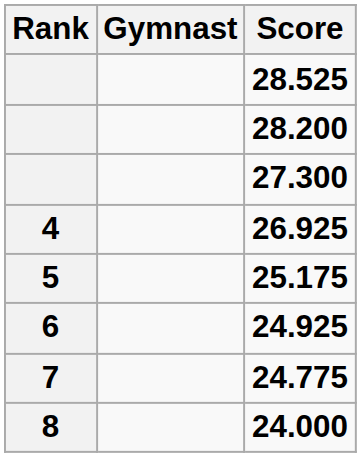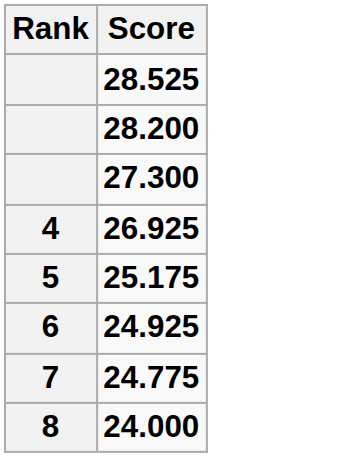 <table class="wikitable sortable">
 <tr>
 <th scope="col">Rank</th>
-<th scope="col">Gymnast</th>
 <th scope="col">Score</th>
 </tr>
 <tr>
 <th scope="row"></th>
-<td></td>
 <td><strong>28.525</strong></td>
 </tr>
 <tr>
 <th scope="row"></th>
-<td></td>
 <td><strong>28.200</strong></td>
 </tr>
 <tr>
 <th scope="row"></th>
-<td></td>
 <td><strong>27.300</strong></td>
 </tr>
 <tr>
 <th scope="row">4</th>
-<td></td>
 <td><strong>26.925</strong></td>
 </tr>
 <tr>
 <th scope="row">5</th>
-<td></td>
 <td><strong>25.175</strong></td>
 </tr>
 <tr>
 <th scope="row">6</th>
-<td></td>
 <td><strong>24.925</strong></td>
 </tr>
 <tr>
 <th scope="row">7</th>
-<td></td>
 <td><strong>24.775</strong></td>
 </tr>
 <tr>
 <th scope="row">8</th>
-<td></td>
 <td><strong>24.000</strong></td>
 </tr>
 </table>
